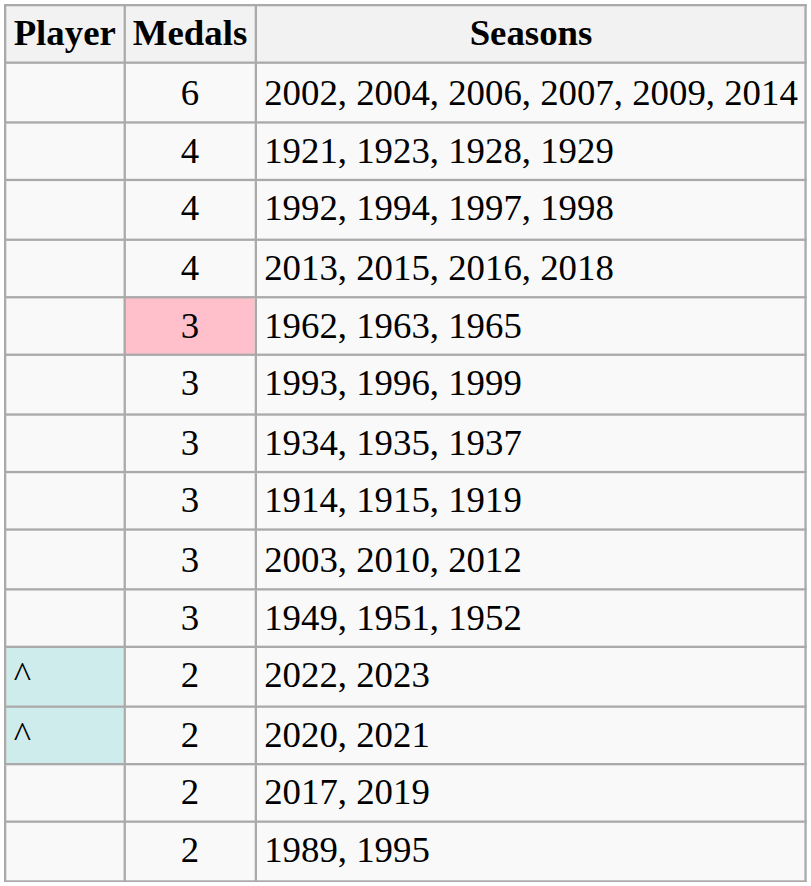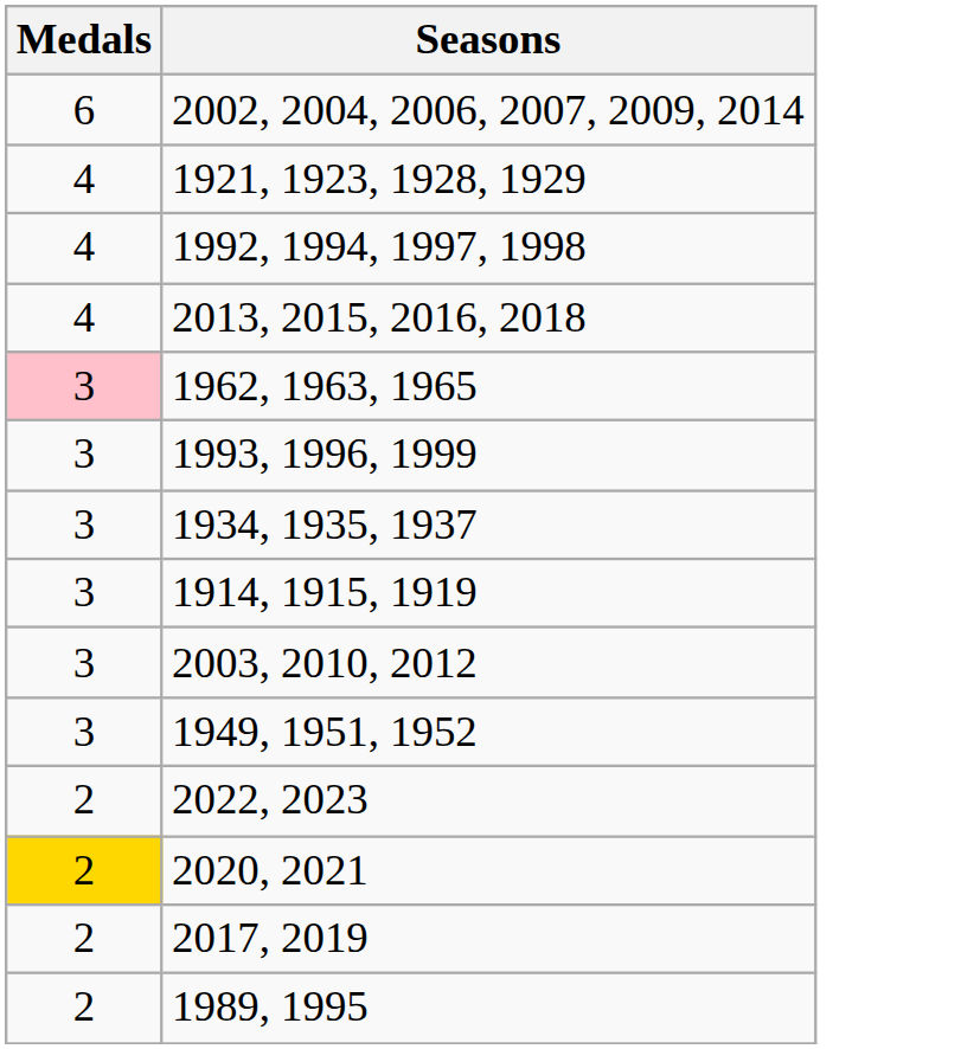 <table class="wikitable sortable">
 <tr>
-<th>Player</th>
 <th>Medals</th>
 <th>Seasons</th>
 </tr>
 <tr>
-<td></td>
 <td align="center">6</td>
 <td>2002, 2004, 2006, 2007, 2009, 2014</td>
 </tr>
 <tr>
-<td></td>
 <td align="center">4</td>
 <td>1921, 1923, 1928, 1929</td>
 </tr>
 <tr>
-<td></td>
 <td align="center">4</td>
 <td>1992, 1994, 1997, 1998</td>
 </tr>
 <tr>
-<td></td>
 <td align="center">4</td>
 <td>2013, 2015, 2016, 2018</td>
 </tr>
 <tr>
-<td></td>
 <td align="center" style="background: pink;">3</td>
 <td>1962, 1963, 1965</td>
 </tr>
 <tr>
-<td></td>
 <td align="center">3</td>
 <td>1993, 1996, 1999</td>
 </tr>
 <tr>
-<td></td>
 <td align="center">3</td>
 <td>1934, 1935, 1937</td>
 </tr>
 <tr>
-<td></td>
 <td align="center">3</td>
 <td>1914, 1915, 1919</td>
 </tr>
 <tr>
-<td></td>
 <td align="center">3</td>
 <td>2003, 2010, 2012</td>
 </tr>
 <tr>
-<td></td>
 <td align="center">3</td>
 <td>1949, 1951, 1952</td>
 </tr>
 <tr>
-<td bgcolor=#CFECEC>^</td>
 <td align="center">2</td>
 <td>2022, 2023</td>
 </tr>
 <tr>
-<td bgcolor=#CFECEC>^</td>
-<td align="center">2</td>
+<td align="center" style="background: gold;">2</td>
 <td>2020, 2021</td>
 </tr>
 <tr>
-<td></td>
 <td align="center">2</td>
 <td>2017, 2019</td>
 </tr>
 <tr>
-<td></td>
 <td align="center">2</td>
 <td>1989, 1995</td>
 </tr>
 </table>
